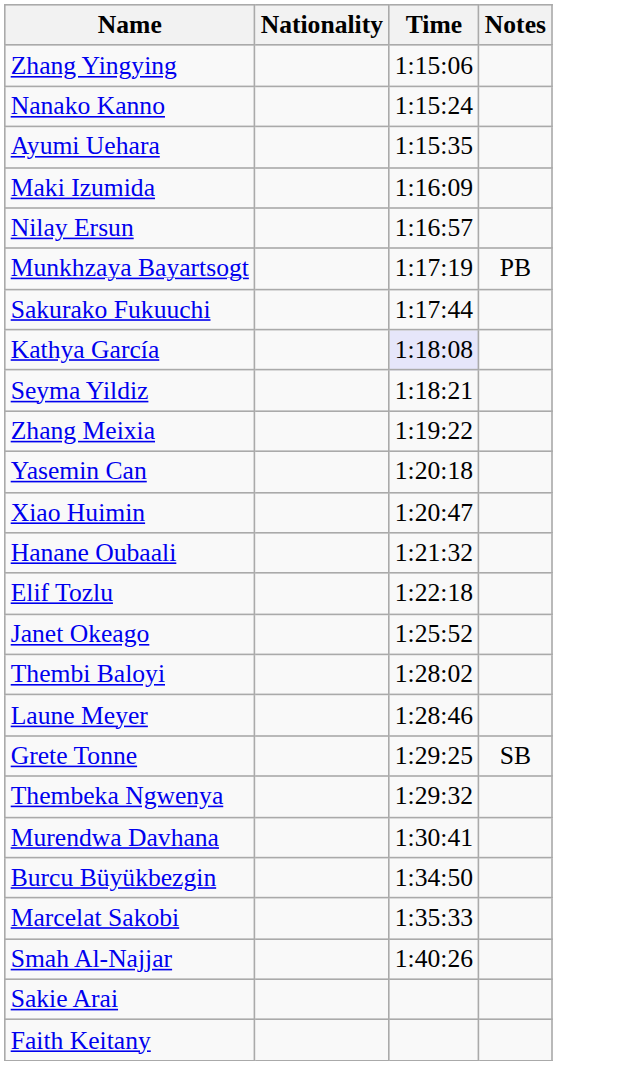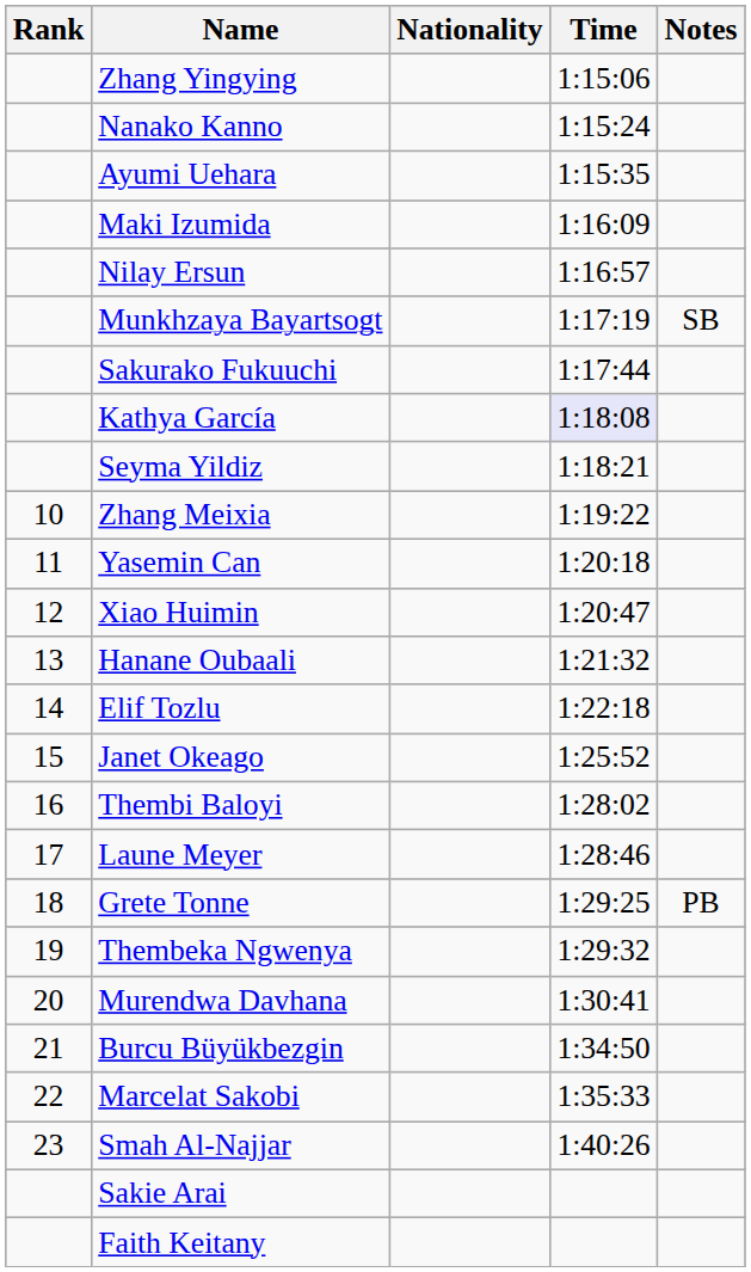 <table class="wikitable sortable" style="text-align:center">
 <tr>
+<th>Rank</th>
 <th>Name</th>
 <th>Nationality</th>
 <th>Time</th>
 <th>Notes</th>
 </tr>
 <tr>
+<td></td>
 <td align=left><a href='#'>Zhang Yingying</a></td>
 <td align=left></td>
 <td>1:15:06</td>
 <td></td>
 </tr>
 <tr>
+<td></td>
 <td align=left><a href='#'>Nanako Kanno</a></td>
 <td align=left></td>
 <td>1:15:24</td>
 <td></td>
 </tr>
 <tr>
+<td></td>
 <td align=left><a href='#'>Ayumi Uehara</a></td>
 <td align=left></td>
 <td>1:15:35</td>
 <td></td>
 </tr>
 <tr>
+<td></td>
 <td align=left><a href='#'>Maki Izumida</a></td>
 <td align=left></td>
 <td>1:16:09</td>
 <td></td>
 </tr>
 <tr>
+<td></td>
 <td align=left><a href='#'>Nilay Ersun</a></td>
 <td align=left></td>
 <td>1:16:57</td>
 <td></td>
 </tr>
 <tr>
+<td></td>
 <td align=left><a href='#'>Munkhzaya Bayartsogt</a></td>
 <td align=left></td>
 <td>1:17:19</td>
-<td>PB</td>
+<td>SB</td>
 </tr>
 <tr>
+<td></td>
 <td align=left><a href='#'>Sakurako Fukuuchi</a></td>
 <td align=left></td>
 <td>1:17:44</td>
 <td></td>
 </tr>
 <tr>
+<td></td>
 <td align=left><a href='#'>Kathya García</a></td>
 <td align=left></td>
 <td style="background: lavender;">1:18:08</td>
 <td></td>
 </tr>
 <tr>
+<td></td>
 <td align=left><a href='#'>Seyma Yildiz</a></td>
 <td align=left></td>
 <td>1:18:21</td>
 <td></td>
 </tr>
 <tr>
+<td>10</td>
 <td align=left><a href='#'>Zhang Meixia</a></td>
 <td align=left></td>
 <td>1:19:22</td>
 <td></td>
 </tr>
 <tr>
+<td>11</td>
 <td align=left><a href='#'>Yasemin Can</a></td>
 <td align=left></td>
 <td>1:20:18</td>
 <td></td>
 </tr>
 <tr>
+<td>12</td>
 <td align=left><a href='#'>Xiao Huimin</a></td>
 <td align=left></td>
 <td>1:20:47</td>
 <td></td>
 </tr>
 <tr>
+<td>13</td>
 <td align=left><a href='#'>Hanane Oubaali</a></td>
 <td align=left></td>
 <td>1:21:32</td>
 <td></td>
 </tr>
 <tr>
+<td>14</td>
 <td align=left><a href='#'>Elif Tozlu</a></td>
 <td align=left></td>
 <td>1:22:18</td>
 <td></td>
 </tr>
 <tr>
+<td>15</td>
 <td align=left><a href='#'>Janet Okeago</a></td>
 <td align=left></td>
 <td>1:25:52</td>
 <td></td>
 </tr>
 <tr>
+<td>16</td>
 <td align=left><a href='#'>Thembi Baloyi</a></td>
 <td align=left></td>
 <td>1:28:02</td>
 <td></td>
 </tr>
 <tr>
+<td>17</td>
 <td align=left><a href='#'>Laune Meyer</a></td>
 <td align=left></td>
 <td>1:28:46</td>
 <td></td>
 </tr>
 <tr>
+<td>18</td>
 <td align=left><a href='#'>Grete Tonne</a></td>
 <td align=left></td>
 <td>1:29:25</td>
-<td>SB</td>
+<td>PB</td>
 </tr>
 <tr>
+<td>19</td>
 <td align=left><a href='#'>Thembeka Ngwenya</a></td>
 <td align=left></td>
 <td>1:29:32</td>
 <td></td>
 </tr>
 <tr>
+<td>20</td>
 <td align=left><a href='#'>Murendwa Davhana</a></td>
 <td align=left></td>
 <td>1:30:41</td>
 <td></td>
 </tr>
 <tr>
+<td>21</td>
 <td align=left><a href='#'>Burcu Büyükbezgin</a></td>
 <td align=left></td>
 <td>1:34:50</td>
 <td></td>
 </tr>
 <tr>
+<td>22</td>
 <td align=left><a href='#'>Marcelat Sakobi</a></td>
 <td align=left></td>
 <td>1:35:33</td>
 <td></td>
 </tr>
 <tr>
+<td>23</td>
 <td align=left><a href='#'>Smah Al-Najjar</a></td>
 <td align=left></td>
 <td>1:40:26</td>
 <td></td>
 </tr>
 <tr>
+<td></td>
 <td align=left><a href='#'>Sakie Arai</a></td>
 <td align=left></td>
 <td></td>
 <td></td>
 </tr>
 <tr>
+<td></td>
 <td align=left><a href='#'>Faith Keitany</a></td>
 <td align=left></td>
 <td></td>
 <td></td>
 </tr>
 </table>
